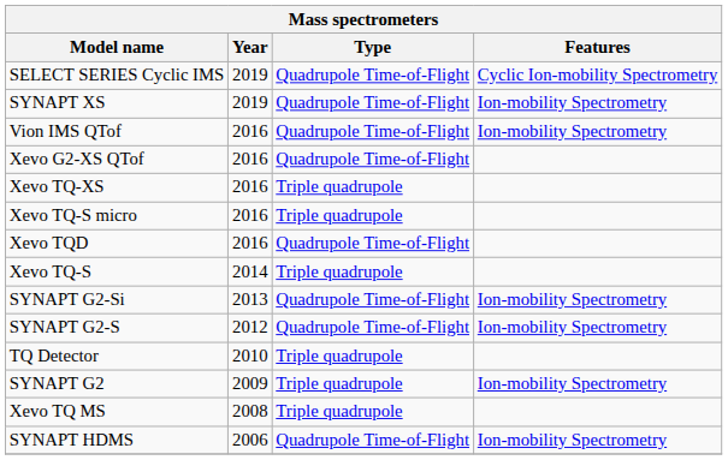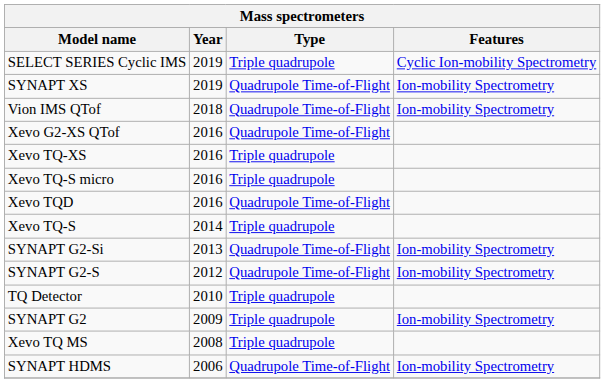 <table class="wikitable sortable">
 <tr>
 <th colspan=10>Mass spectrometers</th>
 </tr>
 <tr>
 <th>Model name</th>
 <th>Year</th>
 <th>Type</th>
 <th>Features</th>
 </tr>
 <tr>
 <td>SELECT SERIES Cyclic IMS</td>
 <td>2019</td>
-<td><a href='#'>Quadrupole Time-of-Flight</a></td>
+<td><a href='#'>Triple quadrupole</a></td>
 <td><a href='#'> Cyclic Ion-mobility Spectrometry</a></td>
 </tr>
 <tr>
 <td>SYNAPT XS</td>
 <td>2019</td>
 <td><a href='#'>Quadrupole Time-of-Flight</a></td>
 <td><a href='#'>Ion-mobility Spectrometry</a></td>
 </tr>
 <tr>
 <td>Vion IMS QTof</td>
-<td>2016</td>
+<td>2018</td>
 <td><a href='#'>Quadrupole Time-of-Flight</a></td>
 <td><a href='#'>Ion-mobility Spectrometry</a></td>
 </tr>
 <tr>
 <td>Xevo G2-XS QTof</td>
 <td>2016</td>
 <td><a href='#'>Quadrupole Time-of-Flight</a></td>
 <td></td>
 </tr>
 <tr>
 <td>Xevo TQ-XS</td>
 <td>2016</td>
 <td><a href='#'>Triple quadrupole</a></td>
 <td></td>
 </tr>
 <tr>
 <td>Xevo TQ-S micro</td>
 <td>2016</td>
 <td><a href='#'>Triple quadrupole</a></td>
 <td></td>
 </tr>
 <tr>
 <td>Xevo TQD</td>
 <td>2016</td>
 <td><a href='#'>Quadrupole Time-of-Flight</a></td>
 <td></td>
 </tr>
 <tr>
 <td>Xevo TQ-S</td>
 <td>2014</td>
 <td><a href='#'>Triple quadrupole</a></td>
 <td></td>
 </tr>
 <tr>
 <td>SYNAPT G2-Si</td>
 <td>2013</td>
 <td><a href='#'>Quadrupole Time-of-Flight</a></td>
 <td><a href='#'>Ion-mobility Spectrometry</a></td>
 </tr>
 <tr>
 <td>SYNAPT G2-S</td>
 <td>2012</td>
 <td><a href='#'>Quadrupole Time-of-Flight</a></td>
 <td><a href='#'>Ion-mobility Spectrometry</a></td>
 </tr>
 <tr>
 <td>TQ Detector</td>
 <td>2010</td>
 <td><a href='#'>Triple quadrupole</a></td>
 <td></td>
 </tr>
 <tr>
 <td>SYNAPT G2</td>
 <td>2009</td>
 <td><a href='#'>Triple quadrupole</a></td>
 <td><a href='#'>Ion-mobility Spectrometry</a></td>
 </tr>
 <tr>
 <td>Xevo TQ MS</td>
 <td>2008</td>
 <td><a href='#'>Triple quadrupole</a></td>
 <td></td>
 </tr>
 <tr>
 <td>SYNAPT HDMS</td>
 <td>2006</td>
 <td><a href='#'>Quadrupole Time-of-Flight</a></td>
 <td><a href='#'>Ion-mobility Spectrometry</a></td>
 </tr>
 <tr>
 </tr>
 </table>
